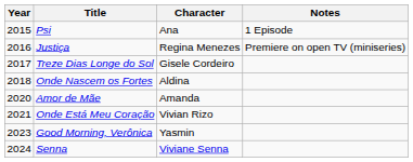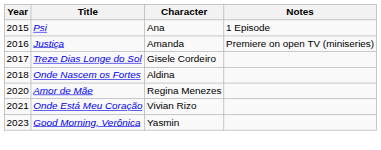 <table class="wikitable">
 <tr>
 <th>Year</th>
 <th>Title</th>
 <th>Character</th>
 <th>Notes</th>
 </tr>
 <tr>
 <td>2015</td>
 <td><em><a href='#'>Psi</a></em></td>
 <td>Ana</td>
 <td>1  Episode</td>
 </tr>
 <tr>
 <td>2016</td>
 <td><em><a href='#'>Justiça</a></em></td>
-<td>Regina Menezes </td>
+<td>Amanda</td>
 <td>Premiere on open TV (miniseries)</td>
 </tr>
 <tr>
 <td>2017</td>
 <td><em><a href='#'>Treze Dias Longe do Sol</a></em></td>
 <td>Gisele Cordeiro</td>
 <td></td>
 </tr>
 <tr>
 <td>2018</td>
 <td><em><a href='#'>Onde Nascem os Fortes</a></em></td>
 <td>Aldina</td>
 <td></td>
 </tr>
 <tr>
 <td>2020</td>
 <td><em><a href='#'>Amor de Mãe</a></em></td>
-<td>Amanda</td>
+<td>Regina Menezes </td>
 <td></td>
 </tr>
 <tr>
 <td>2021</td>
 <td><em><a href='#'>Onde Está Meu Coração</a></em></td>
 <td>Vivian Rizo</td>
 <td></td>
 </tr>
 <tr>
 <td>2023</td>
 <td><em><a href='#'>Good Morning, Verônica</a></em></td>
 <td>Yasmin</td>
 <td></td>
 </tr>
-<tr>
-<td>2024</td>
-<td><em><a href='#'>Senna</a></em></td>
-<td><a href='#'>Viviane Senna</a></td>
-<td></td>
-</tr>
 </table>
